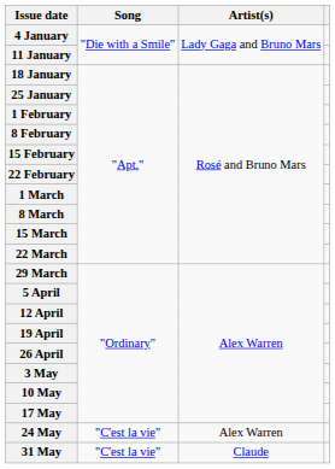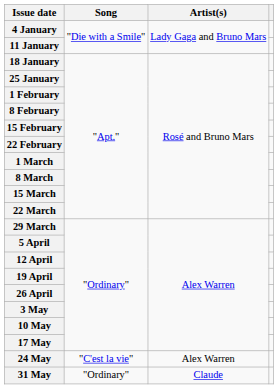 <table class="wikitable plainrowheaders" style="text-align: center">
 <tr>
 <th scope="col">Issue date</th>
 <th scope="col">Song</th>
 <th scope="col">Artist(s)</th>
 <th scope="col"></th>
 </tr>
 <tr>
 <th scope="row">4 January</th>
 <td rowspan="2">"<a href='#'>Die with a Smile</a>"</td>
 <td rowspan="2"><a href='#'>Lady Gaga</a> and <a href='#'>Bruno Mars</a></td>
 <td></td>
 </tr>
 <tr>
 <th scope="row">11 January</th>
 <td></td>
 </tr>
 <tr>
 <th scope="row">18 January</th>
 <td rowspan="10">"<a href='#'>Apt.</a>"</td>
 <td rowspan="10"><a href='#'>Rosé</a> and Bruno Mars</td>
 <td></td>
 </tr>
 <tr>
 <th scope="row">25 January</th>
 <td></td>
 </tr>
 <tr>
 <th scope="row">1 February</th>
 <td></td>
 </tr>
 <tr>
 <th scope="row">8 February</th>
 <td></td>
 </tr>
 <tr>
 <th scope="row">15 February</th>
 <td></td>
 </tr>
 <tr>
 <th scope="row">22 February</th>
 <td></td>
 </tr>
 <tr>
 <th scope="row">1 March</th>
 <td></td>
 </tr>
 <tr>
 <th scope="row">8 March</th>
 <td></td>
 </tr>
 <tr>
 <th scope="row">15 March</th>
 <td></td>
 </tr>
 <tr>
 <th scope="row">22 March</th>
 <td></td>
 </tr>
 <tr>
 <th scope="row">29 March</th>
 <td rowspan="8">"<a href='#'>Ordinary</a>"</td>
 <td rowspan="8"><a href='#'>Alex Warren</a></td>
 <td></td>
 </tr>
 <tr>
 <th scope="row">5 April</th>
 <td></td>
 </tr>
 <tr>
 <th scope="row">12 April</th>
 <td></td>
 </tr>
 <tr>
 <th scope="row">19 April</th>
 <td></td>
 </tr>
 <tr>
 <th scope="row">26 April</th>
 <td></td>
 </tr>
 <tr>
 <th scope="row">3 May</th>
 <td></td>
 </tr>
 <tr>
 <th scope="row">10 May</th>
 <td></td>
 </tr>
 <tr>
 <th scope="row">17 May</th>
 <td></td>
 </tr>
 <tr>
 <th scope="row">24 May</th>
 <td>"<a href='#'>C'est la vie</a>"</td>
 <td>Alex Warren</td>
 <td></td>
 </tr>
 <tr>
 <th scope="row">31 May</th>
-<td>"<a href='#'>C'est la vie</a>"</td>
+<td>"Ordinary"</td>
 <td><a href='#'>Claude</a></td>
 <td></td>
 </tr>
 </table>
